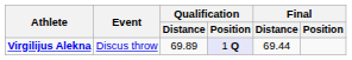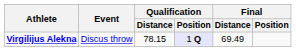 <table class=wikitable style="font-size:90%">
 <tr>
 <th rowspan="2">Athlete</th>
 <th rowspan="2">Event</th>
 <th colspan="2">Qualification</th>
 <th colspan="2">Final</th>
 </tr>
 <tr style="font-size:95%">
 <th>Distance</th>
 <th>Position</th>
 <th>Distance</th>
 <th>Position</th>
 </tr>
 <tr align=center>
 <td align=left><strong><a href='#'>Virgilijus Alekna</a></strong></td>
 <td align=left><a href='#'>Discus throw</a></td>
-<td>69.89</td>
+<td>78.15</td>
 <td style="background: lavender;">1 <strong>Q</strong></td>
-<td>69.44</td>
+<td>69.49</td>
 <td></td>
 </tr>
 </table>
